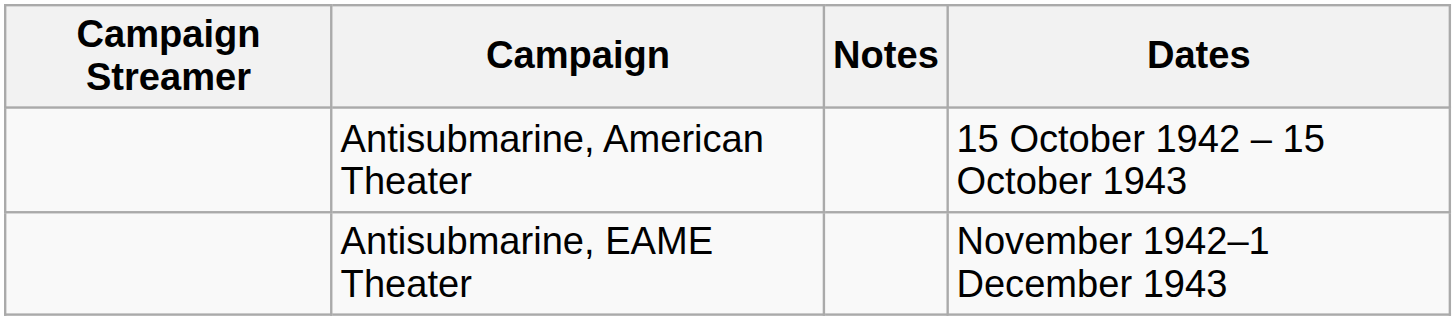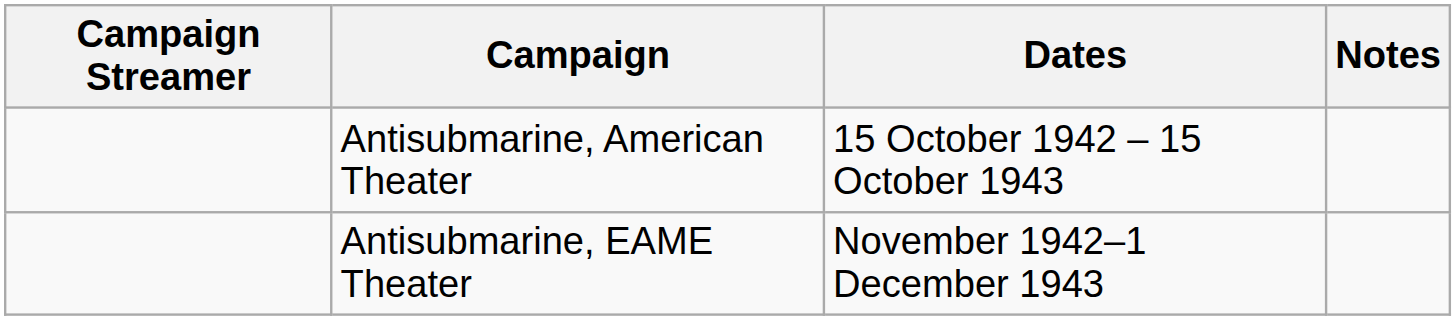 <table class="wikitable">
 <tr style="background:#efefef;">
 <th>Campaign Streamer</th>
 <th>Campaign</th>
+<th>Dates</th>
 <th>Notes</th>
-<th>Dates</th>
 </tr>
 <tr>
 <td></td>
 <td>Antisubmarine, American Theater</td>
+<td>15 October 1942 – 15 October 1943</td>
 <td></td>
-<td>15 October 1942 – 15 October 1943</td>
 </tr>
 <tr>
 <td></td>
 <td>Antisubmarine, EAME Theater</td>
+<td>November 1942–1 December 1943</td>
 <td></td>
-<td>November 1942–1 December 1943</td>
 </tr>
 </table>
